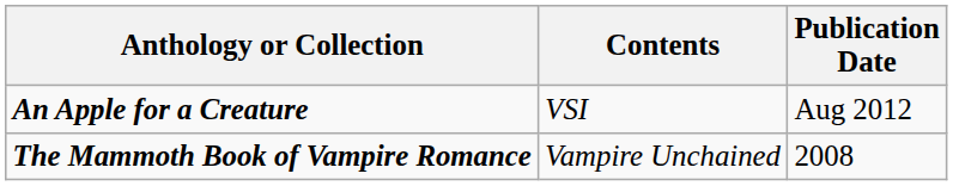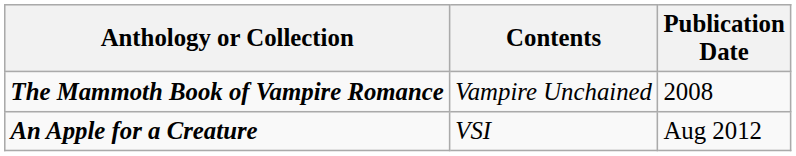 <table class="wikitable">
 <tr>
 <th>Anthology or Collection</th>
 <th>Contents</th>
 <th>Publication<br>Date</th>
 </tr>
 <tr>
+<td><strong><em>The Mammoth Book of Vampire Romance</em></strong></td>
+<td><em>Vampire Unchained</em></td>
+<td>2008</td>
+</tr>
+<tr>
 <td><strong><em>An Apple for a Creature</em></strong></td>
 <td><em>VSI</em></td>
 <td>Aug 2012</td>
 </tr>
-<tr>
-<td><strong><em>The Mammoth Book of Vampire Romance</em></strong></td>
-<td><em>Vampire Unchained</em></td>
-<td>2008</td>
-</tr>
 </table>
